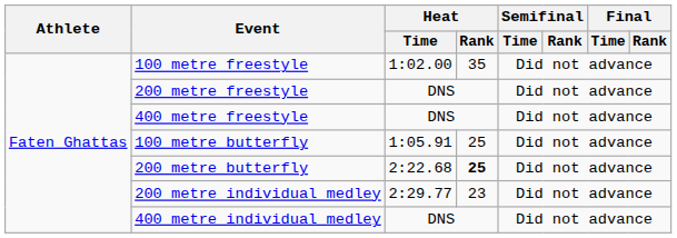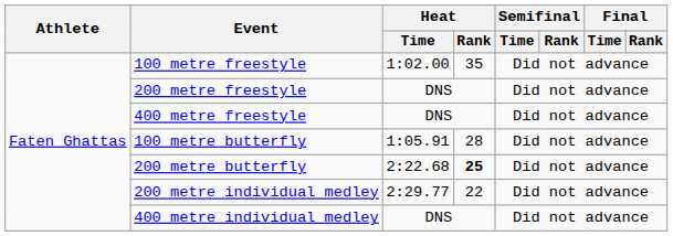 <table class=wikitable style="font-size:90%">
 <tr>
 <th rowspan="2">Athlete</th>
 <th rowspan="2">Event</th>
 <th colspan="2">Heat</th>
 <th colspan="2">Semifinal</th>
 <th colspan="2">Final</th>
 </tr>
 <tr style="font-size:95%">
 <th>Time</th>
 <th>Rank</th>
 <th>Time</th>
 <th>Rank</th>
 <th>Time</th>
 <th>Rank</th>
 </tr>
 <tr align=center>
 <td style="text-align:left;" rowspan="7"><a href='#'>Faten Ghattas</a></td>
 <td align=left><a href='#'>100 metre freestyle</a></td>
 <td align=center>1:02.00</td>
 <td align=center>35</td>
 <td colspan="4" style="text-align:center;">Did not advance</td>
 </tr>
 <tr>
 <td align=left><a href='#'>200 metre freestyle</a></td>
 <td align=center colspan=2>DNS</td>
 <td colspan="4" style="text-align:center;">Did not advance</td>
 </tr>
 <tr>
 <td align=left><a href='#'>400 metre freestyle</a></td>
 <td align=center colspan=2>DNS</td>
 <td colspan="4" style="text-align:center;">Did not advance</td>
 </tr>
 <tr>
 <td align=left><a href='#'>100 metre butterfly</a></td>
 <td align=center>1:05.91</td>
-<td align=center>25</td>
+<td align=center>28</td>
 <td colspan="4" style="text-align:center;">Did not advance</td>
 </tr>
 <tr>
 <td align=left><a href='#'>200 metre butterfly</a></td>
 <td align=center>2:22.68</td>
 <td align=center><strong>25</strong></td>
 <td colspan="4" style="text-align:center;">Did not advance</td>
 </tr>
 <tr>
 <td align=left><a href='#'>200 metre individual medley</a></td>
 <td align=center>2:29.77</td>
-<td align=center>23</td>
+<td align=center>22</td>
 <td colspan="4" style="text-align:center;">Did not advance</td>
 </tr>
 <tr>
 <td align=left><a href='#'>400 metre individual medley</a></td>
 <td align=center colspan=2>DNS</td>
 <td colspan="4" style="text-align:center;">Did not advance</td>
 </tr>
 </table>
